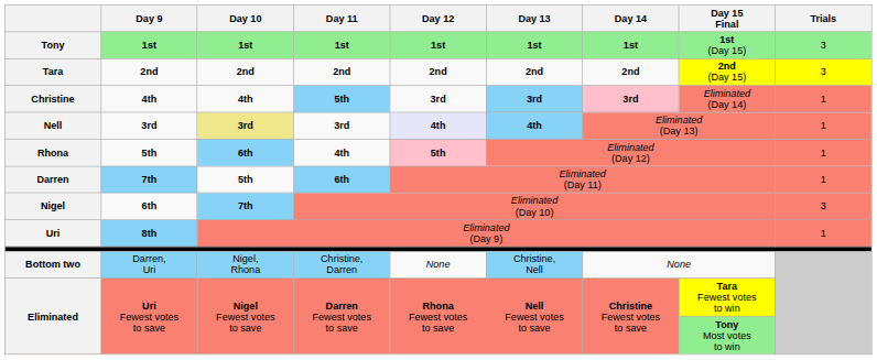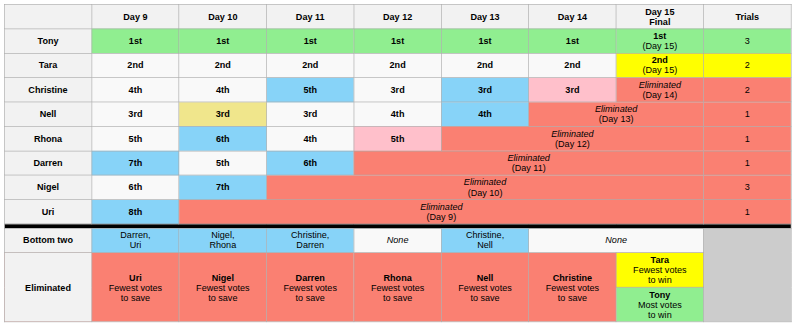 <table class="wikitable" style="text-align:center; font-size:90%">
 <tr>
 <th style="width:7%"></th>
 <th style="width:7%">Day 9</th>
 <th style="width:7%">Day 10</th>
 <th style="width:7%">Day 11</th>
 <th style="width:7%">Day 12</th>
 <th style="width:7%">Day 13</th>
 <th style="width:7%">Day 14</th>
 <th style="width:7%">Day 15<br>Final</th>
 <th style="width:7%">Trials</th>
 </tr>
 <tr>
 <th>Tony</th>
 <td bgcolor=lightgreen><strong>1st</strong></td>
 <td bgcolor=lightgreen><strong>1st</strong></td>
 <td bgcolor=lightgreen><strong>1st</strong></td>
 <td bgcolor=lightgreen><strong>1st</strong></td>
 <td bgcolor=lightgreen><strong>1st</strong></td>
 <td bgcolor=lightgreen><strong>1st</strong></td>
 <td style="background:lightgreen"><strong>1st</strong><br>(Day 15)</td>
 <td style="background:lightgreen;">3</td>
 </tr>
 <tr>
 <th>Tara</th>
 <td><strong>2nd</strong></td>
 <td><strong>2nd</strong></td>
 <td><strong>2nd</strong></td>
 <td><strong>2nd</strong></td>
 <td><strong>2nd</strong></td>
 <td><strong>2nd</strong></td>
 <td style="background:yellow"><strong>2nd</strong><br>(Day 15)</td>
-<td style="background:yellow;">3</td>
+<td style="background:yellow;">2</td>
 </tr>
 <tr>
 <th>Christine</th>
 <td><strong>4th</strong></td>
 <td><strong>4th</strong></td>
 <td style="background:#87D3F8"><strong>5th</strong></td>
 <td><strong>3rd</strong></td>
 <td style="background:#87D3F8"><strong>3rd</strong></td>
 <td style="background:pink"><strong>3rd</strong></td>
 <td style="background:salmon"><em>Eliminated</em> <br> (Day 14)</td>
-<td style="background:salmon;">1</td>
+<td style="background:salmon;">2</td>
 </tr>
 <tr>
 <th>Nell</th>
 <td><strong>3rd</strong></td>
 <td style="background: khaki;"><strong>3rd</strong></td>
 <td><strong>3rd</strong></td>
-<td style="background: lavender;"><strong>4th</strong></td>
+<td><strong>4th</strong></td>
 <td style="background:#87D3F8"><strong>4th</strong></td>
 <td style="background:salmon" colspan=2><em>Eliminated</em> <br> (Day 13)</td>
 <td style="background:salmon;">1</td>
 </tr>
 <tr>
 <th>Rhona</th>
 <td><strong>5th</strong></td>
 <td style="background:#87D3F8"><strong>6th</strong></td>
 <td><strong>4th</strong></td>
 <td style="background:pink"><strong>5th</strong></td>
 <td style="background:salmon" colspan=3><em>Eliminated</em> <br> (Day 12)</td>
 <td style="background:salmon;">1</td>
 </tr>
 <tr>
 <th>Darren</th>
 <td style="background:#87D3F8"><strong>7th</strong></td>
 <td><strong>5th</strong></td>
 <td style="background:#87D3F8"><strong>6th</strong></td>
 <td style="background:salmon" colspan=4><em>Eliminated</em><br>(Day 11)</td>
 <td style="background:salmon;">1</td>
 </tr>
 <tr>
 <th>Nigel</th>
 <td><strong>6th</strong></td>
 <td style="background:#87D3F8"><strong>7th</strong></td>
 <td style="background:salmon" colspan=5><em>Eliminated</em><br>(Day 10)</td>
 <td style="background:salmon;">3</td>
 </tr>
 <tr>
 <th>Uri</th>
 <td style="background:#87D3F8"><strong>8th</strong></td>
 <td style="background:salmon" colspan=6><em>Eliminated</em><br>(Day 9)</td>
 <td style="background:salmon;">1</td>
 </tr>
 <tr>
 <td style="background:#000;" colspan="9"></td>
 </tr>
 <tr>
 <th>Bottom two</th>
 <td style="background:#87D3F8">Darren,<br>Uri</td>
 <td style="background:#87D3F8">Nigel,<br>Rhona</td>
 <td style="background:#87D3F8">Christine,<br>Darren</td>
 <td><em>None</em></td>
 <td style="background:#87D3F8">Christine,<br>Nell</td>
 <td colspan=2><em>None</em></td>
 <td rowspan=3 style=background:#ccc></td>
 </tr>
 <tr style=background:salmon>
 <th rowspan=2>Eliminated</th>
 <td rowspan="2"><strong>Uri</strong><br>Fewest votes<br>to save</td>
 <td rowspan="2"><strong>Nigel</strong><br>Fewest votes<br>to save</td>
 <td rowspan="2"><strong>Darren</strong><br>Fewest votes<br>to save</td>
 <td rowspan="2"><strong>Rhona</strong><br>Fewest votes<br>to save</td>
 <td rowspan="2"><strong>Nell</strong> <br>Fewest votes<br>to save</td>
 <td rowspan="2"><strong>Christine</strong><br>Fewest votes<br>to save</td>
 <td style="background:yellow"><strong>Tara</strong><br>Fewest votes<br>to win</td>
 </tr>
 <tr>
 <td style="background:lightgreen"><strong>Tony</strong><br>Most votes<br>to win</td>
 </tr>
 </table>
